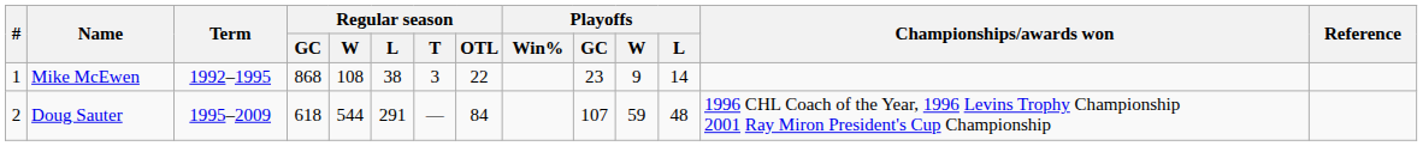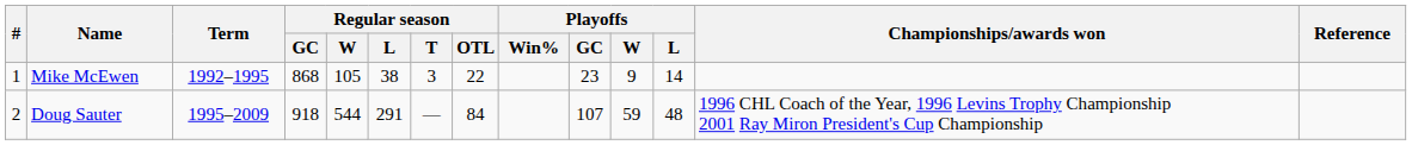 <table class="wikitable" style="text-align:center">
 <tr>
 <th rowspan="2">#</th>
 <th rowspan="2">Name</th>
 <th rowspan="2">Term</th>
 <th colspan="5">Regular season</th>
 <th colspan="4">Playoffs</th>
 <th rowspan="2">Championships/awards won</th>
 <th rowspan="2">Reference</th>
 </tr>
 <tr>
 <th width="3%">GC</th>
 <th width="3%">W</th>
 <th width="3%">L</th>
 <th width="3%">T</th>
 <th width="3%">OTL</th>
 <th width="5%">Win%</th>
 <th width="3%">GC</th>
 <th width="3%">W</th>
 <th width="3%">L</th>
 </tr>
 <tr>
 <td>1</td>
 <td align=left><a href='#'>Mike McEwen</a></td>
 <td><a href='#'>1992</a>–<a href='#'>1995</a></td>
 <td>868</td>
-<td>108</td>
+<td>105</td>
 <td>38</td>
 <td>3</td>
 <td>22</td>
 <td></td>
 <td>23</td>
 <td>9</td>
 <td>14</td>
 <td align=left></td>
 <td></td>
 </tr>
 <tr>
 <td>2</td>
 <td align=left><a href='#'>Doug Sauter</a></td>
 <td><a href='#'>1995</a>–<a href='#'>2009</a></td>
-<td>618</td>
+<td>918</td>
 <td>544</td>
 <td>291</td>
 <td>—</td>
 <td>84</td>
 <td></td>
 <td>107</td>
 <td>59</td>
 <td>48</td>
 <td align=left><a href='#'>1996</a> CHL Coach of the Year, <a href='#'>1996</a> <a href='#'>Levins Trophy</a> Championship<br> <a href='#'>2001</a> <a href='#'>Ray Miron President's Cup</a> Championship</td>
 <td></td>
 </tr>
 </table>
